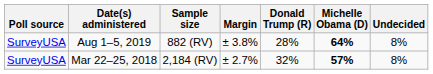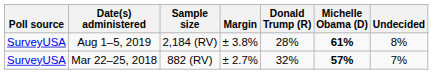 <table class="wikitable" style="font-size:90%;text-align:center;">
 <tr valign=bottom style="font-size:90%;">
 <th>Poll source</th>
 <th>Date(s)<br>administered</th>
 <th>Sample<br>size</th>
 <th>Margin<br></th>
 <th>Donald<br>Trump (R)</th>
 <th>Michelle<br>Obama (D)</th>
 <th>Undecided</th>
 </tr>
 <tr>
 <td style="text-align:left;"><a href='#'>SurveyUSA</a></td>
 <td>Aug 1–5, 2019</td>
-<td>882 (RV)</td>
+<td>2,184 (RV)</td>
 <td>± 3.8%</td>
 <td>28%</td>
-<td><strong>64%</strong></td>
+<td><strong>61%</strong></td>
 <td>8%</td>
 </tr>
 <tr>
 <td style="text-align:left;"><a href='#'>SurveyUSA</a></td>
 <td>Mar 22–25, 2018</td>
-<td>2,184 (RV)</td>
+<td>882 (RV)</td>
 <td>± 2.7%</td>
 <td>32%</td>
 <td><strong>57%</strong></td>
-<td>8%</td>
+<td>7%</td>
 </tr>
 </table>
